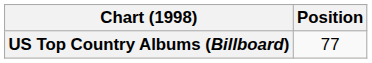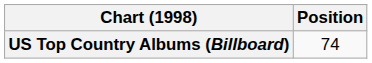 <table class="wikitable plainrowheaders" style="text-align:center">
 <tr>
 <th scope="col">Chart (1998)</th>
 <th scope="col">Position</th>
 </tr>
 <tr>
 <th scope="row">US Top Country Albums (<em>Billboard</em>)</th>
-<td>77</td>
+<td>74</td>
 </tr>
 </table>
